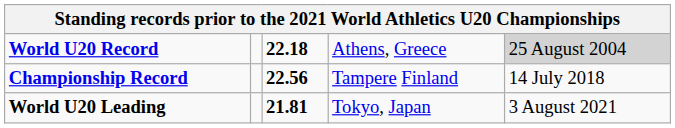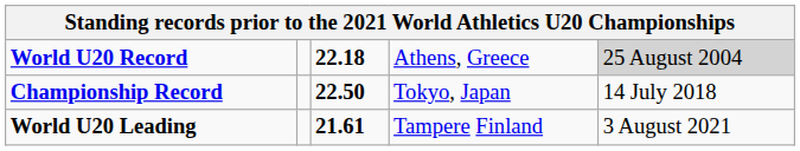 <table class="wikitable" width=65%>
 <tr>
 <th colspan=5>Standing records prior to the 2021 World Athletics U20 Championships</th>
 </tr>
 <tr>
 <td><strong><a href='#'>World U20 Record</a></strong></td>
 <td></td>
 <td><strong>22.18</strong></td>
 <td><a href='#'>Athens</a>, <a href='#'>Greece</a></td>
 <td style="background: lightgrey;">25 August 2004</td>
 </tr>
 <tr>
 <td><strong><a href='#'>Championship Record</a></strong></td>
 <td></td>
-<td><strong>22.56</strong></td>
-<td><a href='#'>Tampere</a> <a href='#'>Finland</a></td>
+<td><strong>22.50</strong></td>
+<td><a href='#'>Tokyo</a>, <a href='#'>Japan</a></td>
 <td>14 July 2018</td>
 </tr>
 <tr>
 <td><strong>World U20 Leading</strong></td>
 <td></td>
-<td><strong>21.81</strong></td>
-<td><a href='#'>Tokyo</a>, <a href='#'>Japan</a></td>
+<td><strong>21.61</strong></td>
+<td><a href='#'>Tampere</a> <a href='#'>Finland</a></td>
 <td>3 August 2021</td>
 </tr>
 </table>
